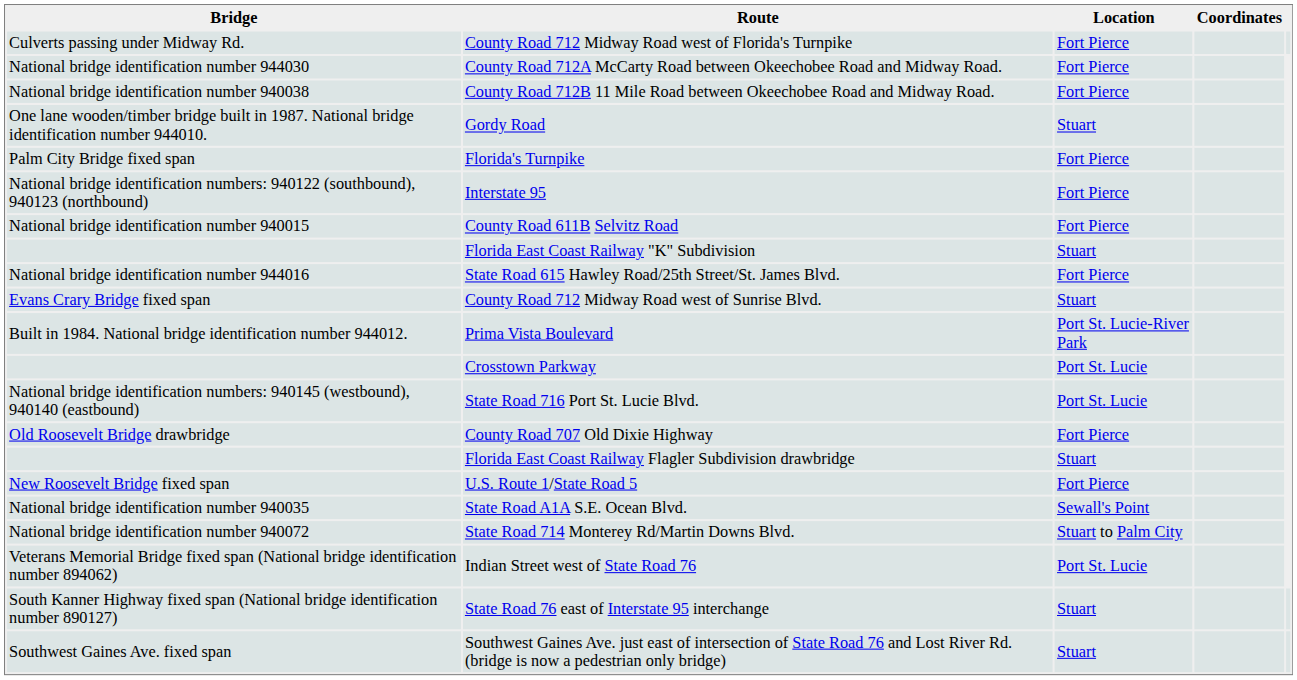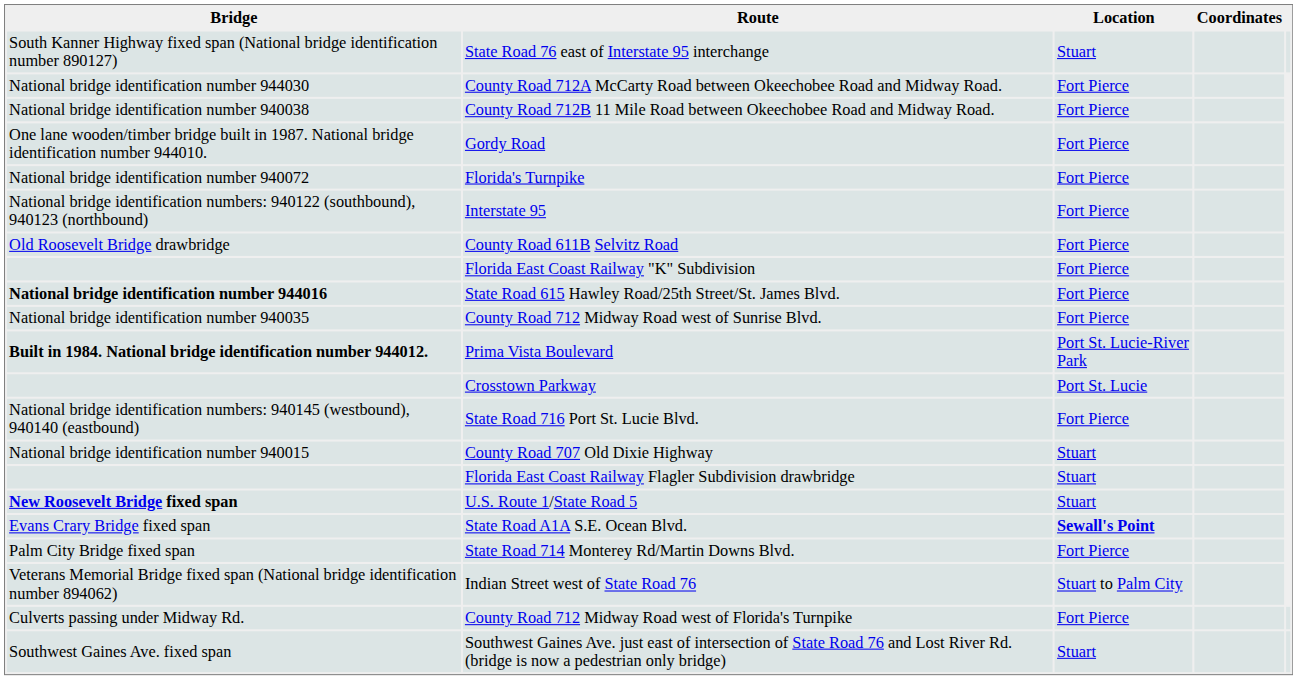 <table style="border-style:solid;border-width:1px;border-color:#808080;background-color:#EFEFEF" cellspacing="2" cellpadding="2" width="100%">
 <tr bgcolor="#EFEFEF">
 <th>Bridge</th>
 <th>Route</th>
 <th>Location</th>
 <th>Coordinates</th>
 </tr>
 <tr bgcolor="#DCE5E5">
-<td>Culverts passing under Midway Rd.</td>
-<td> <a href='#'>County Road 712</a> Midway Road west of Florida's Turnpike</td>
-<td><a href='#'>Fort Pierce</a></td>
+<td>South Kanner Highway fixed span (National bridge identification number 890127)</td>
+<td> <a href='#'>State Road 76</a> east of  <a href='#'>Interstate 95</a> interchange</td>
+<td><a href='#'>Stuart</a></td>
 <td></td>
 <td></td>
 </tr>
 <tr bgcolor="#DCE5E5">
 <td>National bridge identification number 944030</td>
 <td><a href='#'>County Road 712A</a> McCarty Road between Okeechobee Road and Midway Road.</td>
 <td><a href='#'>Fort Pierce</a></td>
 <td></td>
 </tr>
 <tr bgcolor="#DCE5E5">
 <td>National bridge identification number 940038</td>
 <td><a href='#'>County Road 712B</a> 11 Mile Road between Okeechobee Road and Midway Road.</td>
 <td><a href='#'>Fort Pierce</a></td>
 <td></td>
 </tr>
 <tr bgcolor="#DCE5E5">
 <td>One lane wooden/timber bridge built in 1987. National bridge identification number 944010.</td>
 <td><a href='#'>Gordy Road</a></td>
-<td><a href='#'>Stuart</a></td>
+<td><a href='#'>Fort Pierce</a></td>
 <td></td>
 </tr>
 <tr bgcolor="#DCE5E5">
-<td>Palm City Bridge fixed span</td>
+<td>National bridge identification number 940072</td>
 <td> <a href='#'>Florida's Turnpike</a></td>
 <td><a href='#'>Fort Pierce</a></td>
 <td></td>
 </tr>
 <tr bgcolor="#DCE5E5">
 <td>National bridge identification numbers: 940122 (southbound), 940123 (northbound)</td>
 <td> <a href='#'>Interstate 95</a></td>
 <td><a href='#'>Fort Pierce</a></td>
 <td></td>
 </tr>
 <tr bgcolor="#DCE5E5">
-<td>National bridge identification number 940015</td>
+<td><a href='#'>Old Roosevelt Bridge</a> drawbridge</td>
 <td><a href='#'>County Road 611B</a> <a href='#'>Selvitz Road</a></td>
 <td><a href='#'>Fort Pierce</a></td>
 <td></td>
 </tr>
 <tr bgcolor="#DCE5E5">
 <td></td>
 <td><a href='#'>Florida East Coast Railway</a> "K" Subdivision</td>
-<td><a href='#'>Stuart</a></td>
+<td><a href='#'>Fort Pierce</a></td>
 <td></td>
 </tr>
 <tr bgcolor="#DCE5E5">
-<td>National bridge identification number 944016</td>
+<td><strong>National bridge identification number 944016</strong></td>
 <td> <a href='#'>State Road 615</a> Hawley Road/25th Street/St. James Blvd.</td>
 <td><a href='#'>Fort Pierce</a></td>
 <td></td>
 </tr>
 <tr bgcolor="#DCE5E5">
-<td><a href='#'>Evans Crary Bridge</a> fixed span</td>
+<td>National bridge identification number 940035</td>
 <td> <a href='#'>County Road 712</a> Midway Road west of Sunrise Blvd.</td>
-<td><a href='#'>Stuart</a></td>
+<td><a href='#'>Fort Pierce</a></td>
 <td></td>
 </tr>
 <tr bgcolor="#DCE5E5">
-<td>Built in 1984. National bridge identification number 944012.</td>
+<td><strong>Built in 1984. National bridge identification number 944012.</strong></td>
 <td><a href='#'>Prima Vista Boulevard</a></td>
 <td><a href='#'>Port St. Lucie-River Park</a></td>
 <td></td>
 </tr>
 <tr bgcolor="#DCE5E5">
 <td></td>
 <td><a href='#'>Crosstown Parkway</a></td>
 <td><a href='#'>Port St. Lucie</a></td>
 <td></td>
 </tr>
 <tr bgcolor="#DCE5E5">
 <td>National bridge identification numbers: 940145 (westbound), 940140 (eastbound)</td>
 <td> <a href='#'>State Road 716</a> Port St. Lucie Blvd.</td>
-<td><a href='#'>Port St. Lucie</a></td>
+<td><a href='#'>Fort Pierce</a></td>
 <td></td>
 </tr>
 <tr bgcolor="#DCE5E5">
-<td><a href='#'>Old Roosevelt Bridge</a> drawbridge</td>
+<td>National bridge identification number 940015</td>
 <td> <a href='#'>County Road 707</a> Old Dixie Highway</td>
-<td><a href='#'>Fort Pierce</a></td>
+<td><a href='#'>Stuart</a></td>
 <td></td>
 </tr>
 <tr bgcolor="#DCE5E5">
 <td></td>
 <td><a href='#'>Florida East Coast Railway</a> Flagler Subdivision drawbridge</td>
 <td><a href='#'>Stuart</a></td>
 <td></td>
 </tr>
 <tr bgcolor="#DCE5E5">
-<td><a href='#'>New Roosevelt Bridge</a> fixed span</td>
+<td><strong><a href='#'>New Roosevelt Bridge</a> fixed span</strong></td>
 <td>  <a href='#'>U.S. Route 1</a>/<a href='#'>State Road 5</a></td>
-<td><a href='#'>Fort Pierce</a></td>
+<td><a href='#'>Stuart</a></td>
 <td></td>
 </tr>
 <tr bgcolor="#DCE5E5">
-<td>National bridge identification number 940035</td>
+<td><a href='#'>Evans Crary Bridge</a> fixed span</td>
 <td> <a href='#'>State Road A1A</a> S.E. Ocean Blvd.</td>
-<td><a href='#'>Sewall's Point</a></td>
+<td><strong><a href='#'>Sewall's Point</a></strong></td>
 <td></td>
 </tr>
 <tr bgcolor="#DCE5E5">
-<td>National bridge identification number 940072</td>
+<td>Palm City Bridge fixed span</td>
 <td> <a href='#'>State Road 714</a> Monterey Rd/Martin Downs Blvd.</td>
-<td><a href='#'>Stuart</a> to <a href='#'>Palm City</a></td>
+<td><a href='#'>Fort Pierce</a></td>
 <td></td>
 </tr>
 <tr bgcolor="#DCE5E5">
 <td>Veterans Memorial Bridge fixed span (National bridge identification number 894062)</td>
 <td>Indian Street west of  <a href='#'>State Road 76</a></td>
-<td><a href='#'>Port St. Lucie</a></td>
+<td><a href='#'>Stuart</a> to <a href='#'>Palm City</a></td>
 <td></td>
 </tr>
 <tr bgcolor="#DCE5E5">
-<td>South Kanner Highway fixed span (National bridge identification number 890127)</td>
-<td> <a href='#'>State Road 76</a> east of  <a href='#'>Interstate 95</a> interchange</td>
-<td><a href='#'>Stuart</a></td>
+<td>Culverts passing under Midway Rd.</td>
+<td> <a href='#'>County Road 712</a> Midway Road west of Florida's Turnpike</td>
+<td><a href='#'>Fort Pierce</a></td>
 <td></td>
 <td></td>
 </tr>
 <tr bgcolor="#DCE5E5">
 <td>Southwest Gaines Ave. fixed span</td>
 <td>Southwest Gaines Ave. just east of intersection of  <a href='#'>State Road 76</a> and Lost River Rd. (bridge is now a pedestrian only bridge)</td>
 <td><a href='#'>Stuart</a></td>
 <td></td>
 <td></td>
 </tr>
 </table>
